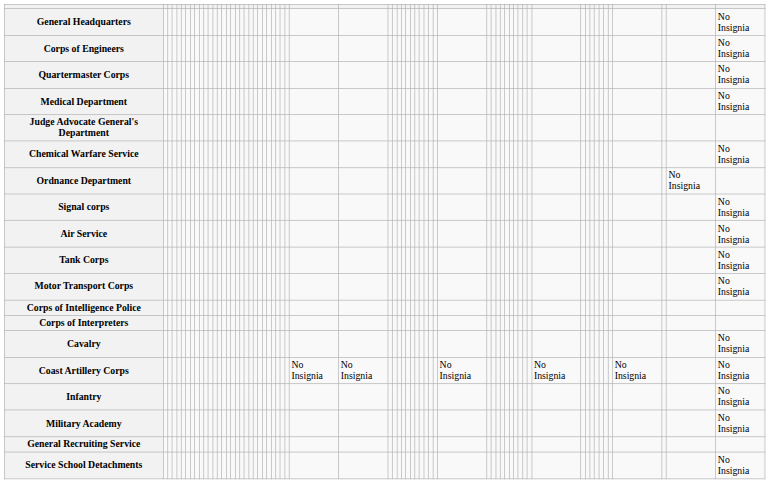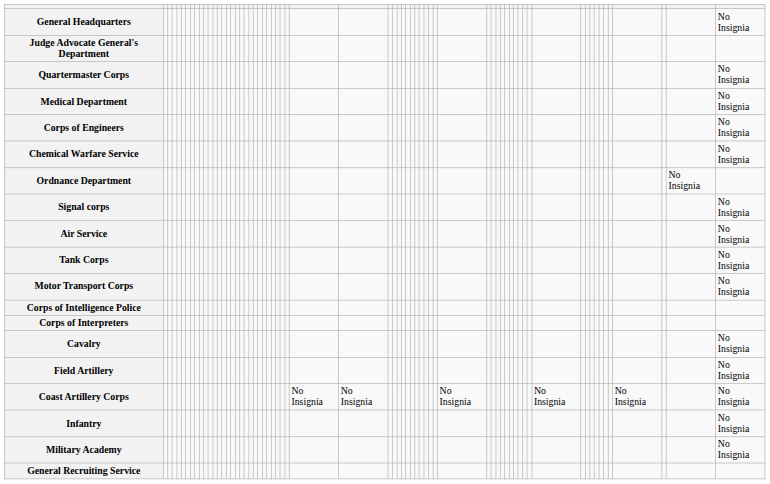 <table Class="wikitable mw-collapsible">
 <tr>
 <th></th>
 <th><small></small></th>
 <th><small></small></th>
 <th><small></small></th>
 <th><small></small></th>
 <th><small></small></th>
 <th><small></small></th>
 <th><small></small></th>
 <th><small></small></th>
 <th><small></small></th>
 <th><small></small></th>
 <th><small></small></th>
 <th><small></small></th>
 <th><small></small></th>
 <th><small></small></th>
 <th><small></small></th>
 <th><small></small></th>
 <th><small></small></th>
 <th><small></small></th>
 <th><small></small></th>
 <th><small></small></th>
 <th><small></small></th>
 <th><small></small></th>
 <th><small></small></th>
 <th><small></small></th>
 <th><small></small></th>
 <th><small></small></th>
 <th><small></small></th>
 <th><small></small></th>
 <th><small></small></th>
 <th><small></small></th>
 <th><small></small></th>
 <th><small></small></th>
 <th><small></small></th>
 <th><small></small></th>
 <th><small></small></th>
 <th><small></small></th>
 <th><small></small></th>
 <th><small></small></th>
 <th><small></small></th>
 <th><small></small></th>
 <th><small></small></th>
 <th><small></small></th>
 <th><small></small></th>
 <th><small></small></th>
 <th><small></small></th>
 <th><small></small></th>
 <th><small></small></th>
 <th><small></small></th>
 <th><small></small></th>
 <th><small></small></th>
 <th><small></small></th>
 <th><small></small></th>
 <th><small></small></th>
 <th><small></small></th>
 <th><small></small></th>
 <th><small></small></th>
 <th><small></small></th>
 <th><small></small></th>
 <th><small></small></th>
 <th><small></small></th>
 <th><small></small></th>
 <th><small></small></th>
 <th><small></small></th>
 <th><small></small></th>
 </tr>
 <tr>
 <th>General Headquarters</th>
 <td></td>
 <td></td>
 <td></td>
 <td></td>
 <td></td>
 <td></td>
 <td></td>
 <td></td>
 <td></td>
 <td></td>
 <td></td>
 <td></td>
 <td></td>
 <td></td>
 <td></td>
 <td></td>
 <td></td>
 <td></td>
 <td></td>
 <td></td>
 <td></td>
 <td></td>
 <td></td>
 <td></td>
 <td></td>
 <td></td>
 <td></td>
 <td></td>
 <td></td>
 <td></td>
 <td></td>
 <td></td>
 <td></td>
 <td></td>
 <td></td>
 <td></td>
 <td></td>
 <td></td>
 <td></td>
 <td></td>
 <td></td>
 <td></td>
 <td></td>
 <td></td>
 <td></td>
 <td></td>
 <td></td>
 <td></td>
 <td></td>
 <td></td>
 <td></td>
 <td></td>
 <td></td>
 <td></td>
 <td></td>
 <td></td>
 <td></td>
 <td></td>
 <td></td>
 <td></td>
 <td></td>
 <td></td>
 <td></td>
 <td>No Insignia</td>
 </tr>
 <tr>
-<th>Corps of Engineers</th>
+<th>Judge Advocate General's Department</th>
 <td></td>
 <td></td>
 <td></td>
 <td></td>
 <td></td>
 <td></td>
 <td></td>
 <td></td>
 <td></td>
 <td></td>
 <td></td>
 <td></td>
 <td></td>
 <td></td>
 <td></td>
 <td></td>
 <td></td>
 <td></td>
 <td></td>
 <td></td>
 <td></td>
 <td></td>
 <td></td>
 <td></td>
 <td></td>
 <td></td>
 <td></td>
 <td></td>
 <td></td>
 <td></td>
 <td></td>
 <td></td>
 <td></td>
 <td></td>
 <td></td>
 <td></td>
 <td></td>
 <td></td>
 <td></td>
 <td></td>
 <td></td>
 <td></td>
 <td></td>
 <td></td>
 <td></td>
 <td></td>
 <td></td>
 <td></td>
 <td></td>
 <td></td>
 <td></td>
 <td></td>
 <td></td>
 <td></td>
 <td></td>
 <td></td>
 <td></td>
 <td></td>
 <td></td>
 <td></td>
 <td></td>
 <td></td>
 <td></td>
-<td>No Insignia</td>
+<td></td>
 </tr>
 <tr>
 <th>Quartermaster Corps</th>
 <td></td>
 <td></td>
 <td></td>
 <td></td>
 <td></td>
 <td></td>
 <td></td>
 <td></td>
 <td></td>
 <td></td>
 <td></td>
 <td></td>
 <td></td>
 <td></td>
 <td></td>
 <td></td>
 <td></td>
 <td></td>
 <td></td>
 <td></td>
 <td></td>
 <td></td>
 <td></td>
 <td></td>
 <td></td>
 <td></td>
 <td></td>
 <td></td>
 <td></td>
 <td></td>
 <td></td>
 <td></td>
 <td></td>
 <td></td>
 <td></td>
 <td></td>
 <td></td>
 <td></td>
 <td></td>
 <td></td>
 <td></td>
 <td></td>
 <td></td>
 <td></td>
 <td></td>
 <td></td>
 <td></td>
 <td></td>
 <td></td>
 <td></td>
 <td></td>
 <td></td>
 <td></td>
 <td></td>
 <td></td>
 <td></td>
 <td></td>
 <td></td>
 <td></td>
 <td></td>
 <td></td>
 <td></td>
 <td></td>
 <td>No Insignia</td>
 </tr>
 <tr>
 <th>Medical Department</th>
 <td></td>
 <td></td>
 <td></td>
 <td></td>
 <td></td>
 <td></td>
 <td></td>
 <td></td>
 <td></td>
 <td></td>
 <td></td>
 <td></td>
 <td></td>
 <td></td>
 <td></td>
 <td></td>
 <td></td>
 <td></td>
 <td></td>
 <td></td>
 <td></td>
 <td></td>
 <td></td>
 <td></td>
 <td></td>
 <td></td>
 <td></td>
 <td></td>
 <td></td>
 <td></td>
 <td></td>
 <td></td>
 <td></td>
 <td></td>
 <td></td>
 <td></td>
 <td></td>
 <td></td>
 <td></td>
 <td></td>
 <td></td>
 <td></td>
 <td></td>
 <td></td>
 <td></td>
 <td></td>
 <td></td>
 <td></td>
 <td></td>
 <td></td>
 <td></td>
 <td></td>
 <td></td>
 <td></td>
 <td></td>
 <td></td>
 <td></td>
 <td></td>
 <td></td>
 <td></td>
 <td></td>
 <td></td>
 <td></td>
 <td>No Insignia</td>
 </tr>
 <tr>
-<th>Judge Advocate General's Department</th>
+<th>Corps of Engineers</th>
 <td></td>
 <td></td>
 <td></td>
 <td></td>
 <td></td>
 <td></td>
 <td></td>
 <td></td>
 <td></td>
 <td></td>
 <td></td>
 <td></td>
 <td></td>
 <td></td>
 <td></td>
 <td></td>
 <td></td>
 <td></td>
 <td></td>
 <td></td>
 <td></td>
 <td></td>
 <td></td>
 <td></td>
 <td></td>
 <td></td>
 <td></td>
 <td></td>
 <td></td>
 <td></td>
 <td></td>
 <td></td>
 <td></td>
 <td></td>
 <td></td>
 <td></td>
 <td></td>
 <td></td>
 <td></td>
 <td></td>
 <td></td>
 <td></td>
 <td></td>
 <td></td>
 <td></td>
 <td></td>
 <td></td>
 <td></td>
 <td></td>
 <td></td>
 <td></td>
 <td></td>
 <td></td>
 <td></td>
 <td></td>
 <td></td>
 <td></td>
 <td></td>
 <td></td>
 <td></td>
 <td></td>
 <td></td>
 <td></td>
-<td></td>
+<td>No Insignia</td>
 </tr>
 <tr>
 <th>Chemical Warfare Service</th>
 <td></td>
 <td></td>
 <td></td>
 <td></td>
 <td></td>
 <td></td>
 <td></td>
 <td></td>
 <td></td>
 <td></td>
 <td></td>
 <td></td>
 <td></td>
 <td></td>
 <td></td>
 <td></td>
 <td></td>
 <td></td>
 <td></td>
 <td></td>
 <td></td>
 <td></td>
 <td></td>
 <td></td>
 <td></td>
 <td></td>
 <td></td>
 <td></td>
 <td></td>
 <td></td>
 <td></td>
 <td></td>
 <td></td>
 <td></td>
 <td></td>
 <td></td>
 <td></td>
 <td></td>
 <td></td>
 <td></td>
 <td></td>
 <td></td>
 <td></td>
 <td></td>
 <td></td>
 <td></td>
 <td></td>
 <td></td>
 <td></td>
 <td></td>
 <td></td>
 <td></td>
 <td></td>
 <td></td>
 <td></td>
 <td></td>
 <td></td>
 <td></td>
 <td></td>
 <td></td>
 <td></td>
 <td></td>
 <td></td>
 <td>No Insignia</td>
 </tr>
 <tr>
 <th>Ordnance Department</th>
 <td></td>
 <td></td>
 <td></td>
 <td></td>
 <td></td>
 <td></td>
 <td></td>
 <td></td>
 <td></td>
 <td></td>
 <td></td>
 <td></td>
 <td></td>
 <td></td>
 <td></td>
 <td></td>
 <td></td>
 <td></td>
 <td></td>
 <td></td>
 <td></td>
 <td></td>
 <td></td>
 <td></td>
 <td></td>
 <td></td>
 <td></td>
 <td></td>
 <td></td>
 <td></td>
 <td></td>
 <td></td>
 <td></td>
 <td></td>
 <td></td>
 <td></td>
 <td></td>
 <td></td>
 <td></td>
 <td></td>
 <td></td>
 <td></td>
 <td></td>
 <td></td>
 <td></td>
 <td></td>
 <td></td>
 <td></td>
 <td></td>
 <td></td>
 <td></td>
 <td></td>
 <td></td>
 <td></td>
 <td></td>
 <td></td>
 <td></td>
 <td></td>
 <td></td>
 <td></td>
 <td></td>
 <td></td>
 <td>No Insignia</td>
 <td></td>
 </tr>
 <tr>
 <th>Signal corps</th>
 <td></td>
 <td></td>
 <td></td>
 <td></td>
 <td></td>
 <td></td>
 <td></td>
 <td></td>
 <td></td>
 <td></td>
 <td></td>
 <td></td>
 <td></td>
 <td></td>
 <td></td>
 <td></td>
 <td></td>
 <td></td>
 <td></td>
 <td></td>
 <td></td>
 <td></td>
 <td></td>
 <td></td>
 <td></td>
 <td></td>
 <td></td>
 <td></td>
 <td></td>
 <td></td>
 <td></td>
 <td></td>
 <td></td>
 <td></td>
 <td></td>
 <td></td>
 <td></td>
 <td></td>
 <td></td>
 <td></td>
 <td></td>
 <td></td>
 <td></td>
 <td></td>
 <td></td>
 <td></td>
 <td></td>
 <td></td>
 <td></td>
 <td></td>
 <td></td>
 <td></td>
 <td></td>
 <td></td>
 <td></td>
 <td></td>
 <td></td>
 <td></td>
 <td></td>
 <td></td>
 <td></td>
 <td></td>
 <td></td>
 <td>No Insignia</td>
 </tr>
 <tr>
 <th>Air Service</th>
 <td></td>
 <td></td>
 <td></td>
 <td></td>
 <td></td>
 <td></td>
 <td></td>
 <td></td>
 <td></td>
 <td></td>
 <td></td>
 <td></td>
 <td></td>
 <td></td>
 <td></td>
 <td></td>
 <td></td>
 <td></td>
 <td></td>
 <td></td>
 <td></td>
 <td></td>
 <td></td>
 <td></td>
 <td></td>
 <td></td>
 <td></td>
 <td></td>
 <td></td>
 <td></td>
 <td></td>
 <td></td>
 <td></td>
 <td></td>
 <td></td>
 <td></td>
 <td></td>
 <td></td>
 <td></td>
 <td></td>
 <td></td>
 <td></td>
 <td></td>
 <td></td>
 <td></td>
 <td></td>
 <td></td>
 <td></td>
 <td></td>
 <td></td>
 <td></td>
 <td></td>
 <td></td>
 <td></td>
 <td></td>
 <td></td>
 <td></td>
 <td></td>
 <td></td>
 <td></td>
 <td></td>
 <td></td>
 <td></td>
 <td>No Insignia</td>
 </tr>
 <tr>
 <th>Tank Corps</th>
 <td></td>
 <td></td>
 <td></td>
 <td></td>
 <td></td>
 <td></td>
 <td></td>
 <td></td>
 <td></td>
 <td></td>
 <td></td>
 <td></td>
 <td></td>
 <td></td>
 <td></td>
 <td></td>
 <td></td>
 <td></td>
 <td></td>
 <td></td>
 <td></td>
 <td></td>
 <td></td>
 <td></td>
 <td></td>
 <td></td>
 <td></td>
 <td></td>
 <td></td>
 <td></td>
 <td></td>
 <td></td>
 <td></td>
 <td></td>
 <td></td>
 <td></td>
 <td></td>
 <td></td>
 <td></td>
 <td></td>
 <td></td>
 <td></td>
 <td></td>
 <td></td>
 <td></td>
 <td></td>
 <td></td>
 <td></td>
 <td></td>
 <td></td>
 <td></td>
 <td></td>
 <td></td>
 <td></td>
 <td></td>
 <td></td>
 <td></td>
 <td></td>
 <td></td>
 <td></td>
 <td></td>
 <td></td>
 <td></td>
 <td>No Insignia</td>
 </tr>
 <tr>
 <th>Motor Transport Corps</th>
 <td></td>
 <td></td>
 <td></td>
 <td></td>
 <td></td>
 <td></td>
 <td></td>
 <td></td>
 <td></td>
 <td></td>
 <td></td>
 <td></td>
 <td></td>
 <td></td>
 <td></td>
 <td></td>
 <td></td>
 <td></td>
 <td></td>
 <td></td>
 <td></td>
 <td></td>
 <td></td>
 <td></td>
 <td></td>
 <td></td>
 <td></td>
 <td></td>
 <td></td>
 <td></td>
 <td></td>
 <td></td>
 <td></td>
 <td></td>
 <td></td>
 <td></td>
 <td></td>
 <td></td>
 <td></td>
 <td></td>
 <td></td>
 <td></td>
 <td></td>
 <td></td>
 <td></td>
 <td></td>
 <td></td>
 <td></td>
 <td></td>
 <td></td>
 <td></td>
 <td></td>
 <td></td>
 <td></td>
 <td></td>
 <td></td>
 <td></td>
 <td></td>
 <td></td>
 <td></td>
 <td></td>
 <td></td>
 <td></td>
 <td>No Insignia</td>
 </tr>
 <tr>
 <th>Corps of Intelligence Police</th>
 <td></td>
 <td></td>
 <td></td>
 <td></td>
 <td></td>
 <td></td>
 <td></td>
 <td></td>
 <td></td>
 <td></td>
 <td></td>
 <td></td>
 <td></td>
 <td></td>
 <td></td>
 <td></td>
 <td></td>
 <td></td>
 <td></td>
 <td></td>
 <td></td>
 <td></td>
 <td></td>
 <td></td>
 <td></td>
 <td></td>
 <td></td>
 <td></td>
 <td></td>
 <td></td>
 <td></td>
 <td></td>
 <td></td>
 <td></td>
 <td></td>
 <td></td>
 <td></td>
 <td></td>
 <td></td>
 <td></td>
 <td></td>
 <td></td>
 <td></td>
 <td></td>
 <td></td>
 <td></td>
 <td></td>
 <td></td>
 <td></td>
 <td></td>
 <td></td>
 <td></td>
 <td></td>
 <td></td>
 <td></td>
 <td></td>
 <td></td>
 <td></td>
 <td></td>
 <td></td>
 <td></td>
 <td></td>
 <td></td>
 <td></td>
 </tr>
 <tr>
 <th>Corps of Interpreters</th>
 <td></td>
 <td></td>
 <td></td>
 <td></td>
 <td></td>
 <td></td>
 <td></td>
 <td></td>
 <td></td>
 <td></td>
 <td></td>
 <td></td>
 <td></td>
 <td></td>
 <td></td>
 <td></td>
 <td></td>
 <td></td>
 <td></td>
 <td></td>
 <td></td>
 <td></td>
 <td></td>
 <td></td>
 <td></td>
 <td></td>
 <td></td>
 <td></td>
 <td></td>
 <td></td>
 <td></td>
 <td></td>
 <td></td>
 <td></td>
 <td></td>
 <td></td>
 <td></td>
 <td></td>
 <td></td>
 <td></td>
 <td></td>
 <td></td>
 <td></td>
 <td></td>
 <td></td>
 <td></td>
 <td></td>
 <td></td>
 <td></td>
 <td></td>
 <td></td>
 <td></td>
 <td></td>
 <td></td>
 <td></td>
 <td></td>
 <td></td>
 <td></td>
 <td></td>
 <td></td>
 <td></td>
 <td></td>
 <td></td>
 <td></td>
 </tr>
 <tr>
 <th>Cavalry</th>
 <td></td>
 <td></td>
 <td></td>
 <td></td>
 <td></td>
 <td></td>
 <td></td>
 <td></td>
 <td></td>
 <td></td>
 <td></td>
 <td></td>
 <td></td>
 <td></td>
 <td></td>
 <td></td>
 <td></td>
 <td></td>
 <td></td>
 <td></td>
 <td></td>
 <td></td>
 <td></td>
 <td></td>
 <td></td>
 <td></td>
 <td></td>
 <td></td>
 <td></td>
 <td></td>
 <td></td>
 <td></td>
 <td></td>
 <td></td>
 <td></td>
 <td></td>
 <td></td>
 <td></td>
 <td></td>
 <td></td>
 <td></td>
 <td></td>
 <td></td>
 <td></td>
 <td></td>
 <td></td>
 <td></td>
 <td></td>
 <td></td>
 <td></td>
 <td></td>
 <td></td>
 <td></td>
 <td></td>
 <td></td>
 <td></td>
 <td></td>
 <td></td>
 <td></td>
 <td></td>
 <td></td>
 <td></td>
 <td></td>
 <td>No Insignia</td>
 </tr>
 <tr>
+<th>Field Artillery</th>
+<td></td>
+<td></td>
+<td></td>
+<td></td>
+<td></td>
+<td></td>
+<td></td>
+<td></td>
+<td></td>
+<td></td>
+<td></td>
+<td></td>
+<td></td>
+<td></td>
+<td></td>
+<td></td>
+<td></td>
+<td></td>
+<td></td>
+<td></td>
+<td></td>
+<td></td>
+<td></td>
+<td></td>
+<td></td>
+<td></td>
+<td></td>
+<td></td>
+<td></td>
+<td></td>
+<td></td>
+<td></td>
+<td></td>
+<td></td>
+<td></td>
+<td></td>
+<td></td>
+<td></td>
+<td></td>
+<td></td>
+<td></td>
+<td></td>
+<td></td>
+<td></td>
+<td></td>
+<td></td>
+<td></td>
+<td></td>
+<td></td>
+<td></td>
+<td></td>
+<td></td>
+<td></td>
+<td></td>
+<td></td>
+<td></td>
+<td></td>
+<td></td>
+<td></td>
+<td></td>
+<td></td>
+<td></td>
+<td></td>
+<td>No Insignia</td>
+</tr>
+<tr>
 <th>Coast Artillery Corps</th>
 <td></td>
 <td></td>
 <td></td>
 <td></td>
 <td></td>
 <td></td>
 <td></td>
 <td></td>
 <td></td>
 <td></td>
 <td></td>
 <td></td>
 <td></td>
 <td></td>
 <td></td>
 <td></td>
 <td></td>
 <td></td>
 <td></td>
 <td></td>
 <td></td>
 <td></td>
 <td></td>
 <td></td>
 <td></td>
 <td></td>
 <td></td>
 <td></td>
 <td>No Insignia</td>
 <td>No Insignia</td>
 <td></td>
 <td></td>
 <td></td>
 <td></td>
 <td></td>
 <td></td>
 <td></td>
 <td></td>
 <td></td>
 <td></td>
 <td></td>
 <td>No Insignia</td>
 <td></td>
 <td></td>
 <td></td>
 <td></td>
 <td></td>
 <td></td>
 <td></td>
 <td></td>
 <td></td>
 <td></td>
 <td>No Insignia</td>
 <td></td>
 <td></td>
 <td></td>
 <td></td>
 <td></td>
 <td></td>
 <td></td>
 <td>No Insignia</td>
 <td></td>
 <td></td>
 <td>No Insignia</td>
 </tr>
 <tr>
 <th>Infantry</th>
 <td></td>
 <td></td>
 <td></td>
 <td></td>
 <td></td>
 <td></td>
 <td></td>
 <td></td>
 <td></td>
 <td></td>
 <td></td>
 <td></td>
 <td></td>
 <td></td>
 <td></td>
 <td></td>
 <td></td>
 <td></td>
 <td></td>
 <td></td>
 <td></td>
 <td></td>
 <td></td>
 <td></td>
 <td></td>
 <td></td>
 <td></td>
 <td></td>
 <td></td>
 <td></td>
 <td></td>
 <td></td>
 <td></td>
 <td></td>
 <td></td>
 <td></td>
 <td></td>
 <td></td>
 <td></td>
 <td></td>
 <td></td>
 <td></td>
 <td></td>
 <td></td>
 <td></td>
 <td></td>
 <td></td>
 <td></td>
 <td></td>
 <td></td>
 <td></td>
 <td></td>
 <td></td>
 <td></td>
 <td></td>
 <td></td>
 <td></td>
 <td></td>
 <td></td>
 <td></td>
 <td></td>
 <td></td>
 <td></td>
 <td>No Insignia</td>
 </tr>
 <tr>
 <th>Military Academy</th>
 <td></td>
 <td></td>
 <td></td>
 <td></td>
 <td></td>
 <td></td>
 <td></td>
 <td></td>
 <td></td>
 <td></td>
 <td></td>
 <td></td>
 <td></td>
 <td></td>
 <td></td>
 <td></td>
 <td></td>
 <td></td>
 <td></td>
 <td></td>
 <td></td>
 <td></td>
 <td></td>
 <td></td>
 <td></td>
 <td></td>
 <td></td>
 <td></td>
 <td></td>
 <td></td>
 <td></td>
 <td></td>
 <td></td>
 <td></td>
 <td></td>
 <td></td>
 <td></td>
 <td></td>
 <td></td>
 <td></td>
 <td></td>
 <td></td>
 <td></td>
 <td></td>
 <td></td>
 <td></td>
 <td></td>
 <td></td>
 <td></td>
 <td></td>
 <td></td>
 <td></td>
 <td></td>
 <td></td>
 <td></td>
 <td></td>
 <td></td>
 <td></td>
 <td></td>
 <td></td>
 <td></td>
 <td></td>
 <td></td>
 <td>No Insignia</td>
 </tr>
 <tr>
 <th>General Recruiting Service</th>
 <td></td>
 <td></td>
 <td></td>
 <td></td>
 <td></td>
 <td></td>
 <td></td>
 <td></td>
 <td></td>
 <td></td>
 <td></td>
 <td></td>
 <td></td>
 <td></td>
 <td></td>
 <td></td>
 <td></td>
 <td></td>
 <td></td>
 <td></td>
 <td></td>
 <td></td>
 <td></td>
 <td></td>
 <td></td>
 <td></td>
 <td></td>
 <td></td>
 <td></td>
 <td></td>
 <td></td>
 <td></td>
 <td></td>
 <td></td>
 <td></td>
 <td></td>
 <td></td>
 <td></td>
 <td></td>
 <td></td>
 <td></td>
 <td></td>
 <td></td>
 <td></td>
 <td></td>
 <td></td>
 <td></td>
 <td></td>
 <td></td>
 <td></td>
 <td></td>
 <td></td>
 <td></td>
 <td></td>
 <td></td>
 <td></td>
 <td></td>
 <td></td>
 <td></td>
 <td></td>
 <td></td>
 <td></td>
 <td></td>
 <td></td>
 </tr>
-<tr>
-<th>Service School Detachments</th>
-<td></td>
-<td></td>
-<td></td>
-<td></td>
-<td></td>
-<td></td>
-<td></td>
-<td></td>
-<td></td>
-<td></td>
-<td></td>
-<td></td>
-<td></td>
-<td></td>
-<td></td>
-<td></td>
-<td></td>
-<td></td>
-<td></td>
-<td></td>
-<td></td>
-<td></td>
-<td></td>
-<td></td>
-<td></td>
-<td></td>
-<td></td>
-<td></td>
-<td></td>
-<td></td>
-<td></td>
-<td></td>
-<td></td>
-<td></td>
-<td></td>
-<td></td>
-<td></td>
-<td></td>
-<td></td>
-<td></td>
-<td></td>
-<td></td>
-<td></td>
-<td></td>
-<td></td>
-<td></td>
-<td></td>
-<td></td>
-<td></td>
-<td></td>
-<td></td>
-<td></td>
-<td></td>
-<td></td>
-<td></td>
-<td></td>
-<td></td>
-<td></td>
-<td></td>
-<td></td>
-<td></td>
-<td></td>
-<td></td>
-<td>No Insignia</td>
-</tr>
 </table>
